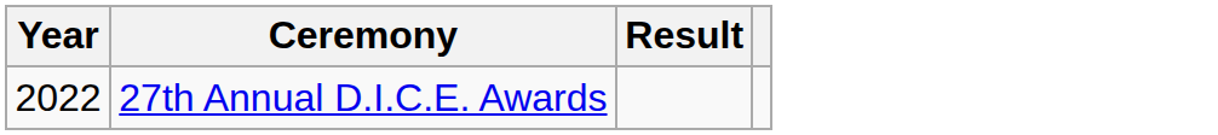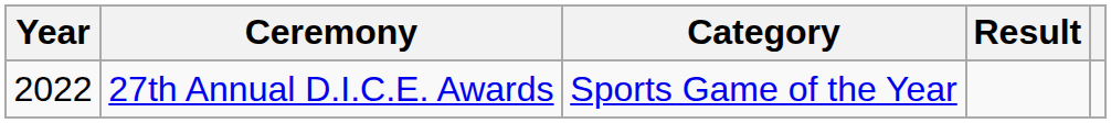 <table class="wikitable plainrowheaders sortable" width="auto">
 <tr>
 <th scope="col">Year</th>
 <th scope="col">Ceremony</th>
+<th scope="col">Category</th>
 <th scope="col">Result</th>
 <th scope="col" class="unsortable"></th>
 </tr>
 <tr>
 <td style="text-align:center;">2022</td>
 <td><a href='#'>27th Annual D.I.C.E. Awards</a></td>
+<td><a href='#'>Sports Game of the Year</a></td>
 <td></td>
 <td style="text-align:center;"></td>
 </tr>
 </table>
